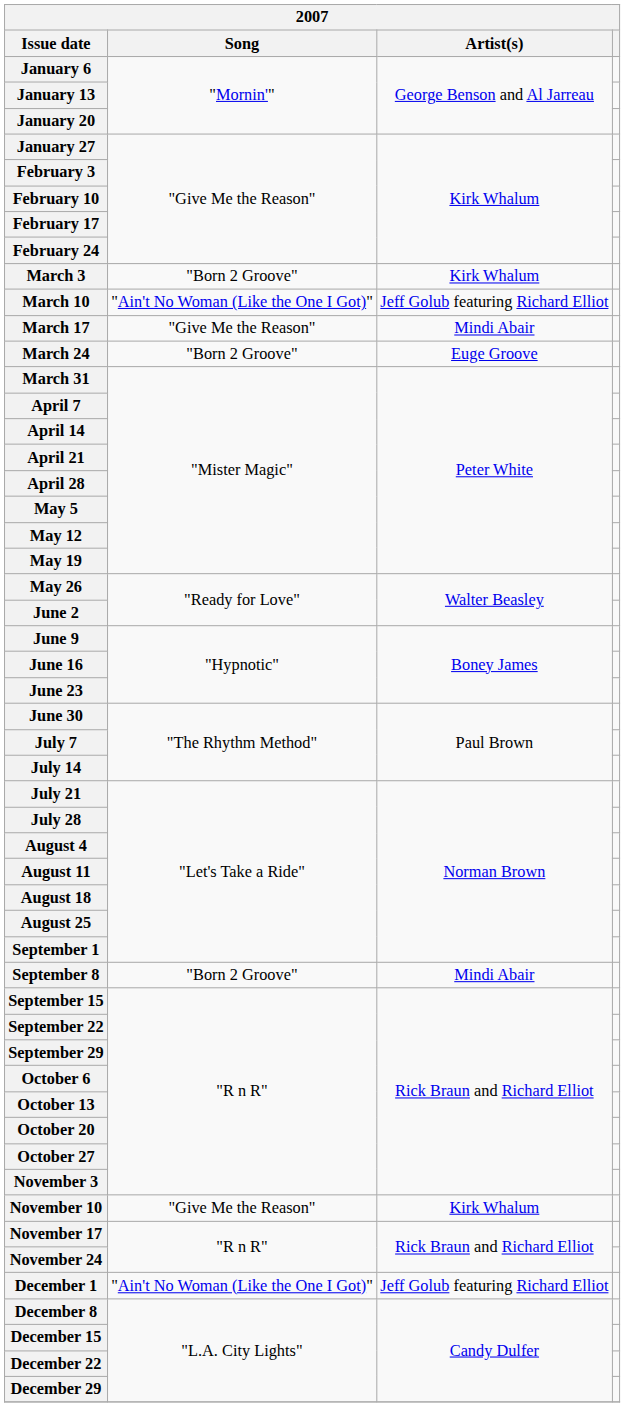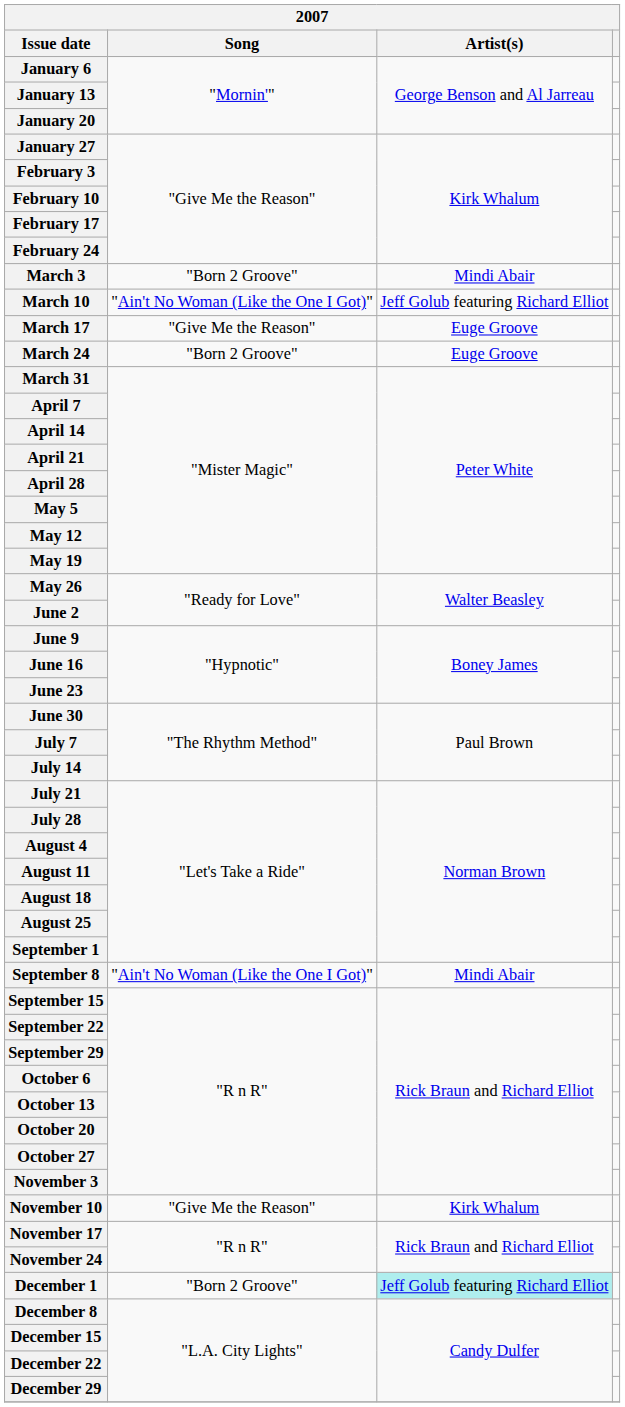 <table class="wikitable plainrowheaders" style="text-align: center;">
 <tr>
 <th colspan="5">2007</th>
 </tr>
 <tr>
 <th scope="col">Issue date</th>
 <th scope="col">Song</th>
 <th scope="col">Artist(s)</th>
 <th scope="col"></th>
 </tr>
 <tr>
 <th scope="row">January 6</th>
 <td rowspan="3">"<a href='#'>Mornin'</a>"</td>
 <td rowspan="3"><a href='#'>George Benson</a> and <a href='#'>Al Jarreau</a></td>
 <td align="center"></td>
 </tr>
 <tr>
 <th scope="row">January 13</th>
 <td align="center"></td>
 </tr>
 <tr>
 <th scope="row">January 20</th>
 <td align="center"></td>
 </tr>
 <tr>
 <th scope="row">January 27</th>
 <td rowspan="5">"Give Me the Reason"</td>
 <td rowspan="5"><a href='#'>Kirk Whalum</a></td>
 <td align="center"></td>
 </tr>
 <tr>
 <th scope="row">February 3</th>
 <td align="center"></td>
 </tr>
 <tr>
 <th scope="row">February 10</th>
 <td align="center"></td>
 </tr>
 <tr>
 <th scope="row">February 17</th>
 <td align="center"></td>
 </tr>
 <tr>
 <th scope="row">February 24</th>
 <td align="center"></td>
 </tr>
 <tr>
 <th scope="row">March 3</th>
 <td>"Born 2 Groove"</td>
-<td><a href='#'>Kirk Whalum</a></td>
+<td><a href='#'>Mindi Abair</a></td>
 <td align="center"></td>
 </tr>
 <tr>
 <th scope="row">March 10</th>
 <td>"<a href='#'>Ain't No Woman (Like the One I Got)</a>"</td>
 <td><a href='#'>Jeff Golub</a> featuring <a href='#'>Richard Elliot</a></td>
 <td align="center"></td>
 </tr>
 <tr>
 <th scope="row">March 17</th>
 <td>"Give Me the Reason"</td>
-<td><a href='#'>Mindi Abair</a></td>
+<td><a href='#'>Euge Groove</a></td>
 <td align="center"></td>
 </tr>
 <tr>
 <th scope="row">March 24</th>
 <td>"Born 2 Groove"</td>
 <td><a href='#'>Euge Groove</a></td>
 <td align="center"></td>
 </tr>
 <tr>
 <th scope="row">March 31</th>
 <td rowspan="8">"Mister Magic"</td>
 <td rowspan="8"><a href='#'>Peter White</a></td>
 <td align="center"></td>
 </tr>
 <tr>
 <th scope="row">April 7</th>
 <td align="center"></td>
 </tr>
 <tr>
 <th scope="row">April 14</th>
 <td align="center"></td>
 </tr>
 <tr>
 <th scope="row">April 21</th>
 <td align="center"></td>
 </tr>
 <tr>
 <th scope="row">April 28</th>
 <td align="center"></td>
 </tr>
 <tr>
 <th scope="row">May 5</th>
 <td align="center"></td>
 </tr>
 <tr>
 <th scope="row">May 12</th>
 <td align="center"></td>
 </tr>
 <tr>
 <th scope="row">May 19</th>
 <td align="center"></td>
 </tr>
 <tr>
 <th scope="row">May 26</th>
 <td rowspan="2">"Ready for Love"</td>
 <td rowspan="2"><a href='#'>Walter Beasley</a></td>
 <td align="center"></td>
 </tr>
 <tr>
 <th scope="row">June 2</th>
 <td align="center"></td>
 </tr>
 <tr>
 <th scope="row">June 9</th>
 <td rowspan="3">"Hypnotic"</td>
 <td rowspan="3"><a href='#'>Boney James</a></td>
 <td align="center"></td>
 </tr>
 <tr>
 <th scope="row">June 16</th>
 <td align="center"></td>
 </tr>
 <tr>
 <th scope="row">June 23</th>
 <td align="center"></td>
 </tr>
 <tr>
 <th scope="row">June 30</th>
 <td rowspan="3">"The Rhythm Method"</td>
 <td rowspan="3">Paul Brown</td>
 <td align="center"></td>
 </tr>
 <tr>
 <th scope="row">July 7</th>
 <td align="center"></td>
 </tr>
 <tr>
 <th scope="row">July 14</th>
 <td align="center"></td>
 </tr>
 <tr>
 <th scope="row">July 21</th>
 <td rowspan="7">"Let's Take a Ride"</td>
 <td rowspan="7"><a href='#'>Norman Brown</a></td>
 <td align="center"></td>
 </tr>
 <tr>
 <th scope="row">July 28</th>
 <td align="center"></td>
 </tr>
 <tr>
 <th scope="row">August 4</th>
 <td align="center"></td>
 </tr>
 <tr>
 <th scope="row">August 11</th>
 <td align="center"></td>
 </tr>
 <tr>
 <th scope="row">August 18</th>
 <td align="center"></td>
 </tr>
 <tr>
 <th scope="row">August 25</th>
 <td align="center"></td>
 </tr>
 <tr>
 <th scope="row">September 1</th>
 <td align="center"></td>
 </tr>
 <tr>
 <th scope="row">September 8</th>
-<td>"Born 2 Groove"</td>
+<td>"<a href='#'>Ain't No Woman (Like the One I Got)</a>"</td>
 <td><a href='#'>Mindi Abair</a></td>
 <td align="center"></td>
 </tr>
 <tr>
 <th scope="row">September 15</th>
 <td rowspan="8">"R n R"</td>
 <td rowspan="8"><a href='#'>Rick Braun</a> and <a href='#'>Richard Elliot</a></td>
 <td align="center"></td>
 </tr>
 <tr>
 <th scope="row">September 22</th>
 <td align="center"></td>
 </tr>
 <tr>
 <th scope="row">September 29</th>
 <td align="center"></td>
 </tr>
 <tr>
 <th scope="row">October 6</th>
 <td align="center"></td>
 </tr>
 <tr>
 <th scope="row">October 13</th>
 <td align="center"></td>
 </tr>
 <tr>
 <th scope="row">October 20</th>
 <td align="center"></td>
 </tr>
 <tr>
 <th scope="row">October 27</th>
 <td align="center"></td>
 </tr>
 <tr>
 <th scope="row">November 3</th>
 <td align="center"></td>
 </tr>
 <tr>
 <th scope="row">November 10</th>
 <td>"Give Me the Reason"</td>
 <td><a href='#'>Kirk Whalum</a></td>
 <td align="center"></td>
 </tr>
 <tr>
 <th scope="row">November 17</th>
 <td rowspan="2">"R n R"</td>
 <td rowspan="2"><a href='#'>Rick Braun</a> and <a href='#'>Richard Elliot</a></td>
 <td align="center"></td>
 </tr>
 <tr>
 <th scope="row">November 24</th>
 <td align="center"></td>
 </tr>
 <tr>
 <th scope="row">December 1</th>
-<td>"<a href='#'>Ain't No Woman (Like the One I Got)</a>"</td>
-<td><a href='#'>Jeff Golub</a> featuring <a href='#'>Richard Elliot</a></td>
+<td>"Born 2 Groove"</td>
+<td style="background: paleturquoise;"><a href='#'>Jeff Golub</a> featuring <a href='#'>Richard Elliot</a></td>
 <td align="center"></td>
 </tr>
 <tr>
 <th scope="row">December 8</th>
 <td rowspan="4">"L.A. City Lights"</td>
 <td rowspan="4"><a href='#'>Candy Dulfer</a></td>
 <td align="center"></td>
 </tr>
 <tr>
 <th scope="row">December 15</th>
 <td align="center"></td>
 </tr>
 <tr>
 <th scope="row">December 22</th>
 <td align="center"></td>
 </tr>
 <tr>
 <th scope="row">December 29</th>
 <td align="center"></td>
 </tr>
 <tr>
 </tr>
 </table>
